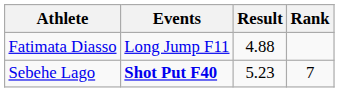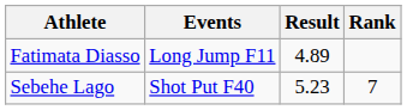 <table class=wikitable style="font-size:90%">
 <tr align=center>
 <th>Athlete</th>
 <th>Events</th>
 <th>Result</th>
 <th>Rank</th>
 </tr>
 <tr align=center>
 <td align=left><a href='#'>Fatimata Diasso</a></td>
 <td align=left><a href='#'>Long Jump F11</a></td>
-<td>4.88</td>
+<td>4.89</td>
 <td></td>
 </tr>
 <tr align=center>
 <td align=left><a href='#'>Sebehe Lago</a></td>
-<td align=left><strong><a href='#'>Shot Put F40</a></strong></td>
+<td align=left><a href='#'>Shot Put F40</a></td>
 <td>5.23</td>
 <td>7</td>
 </tr>
 </table>
